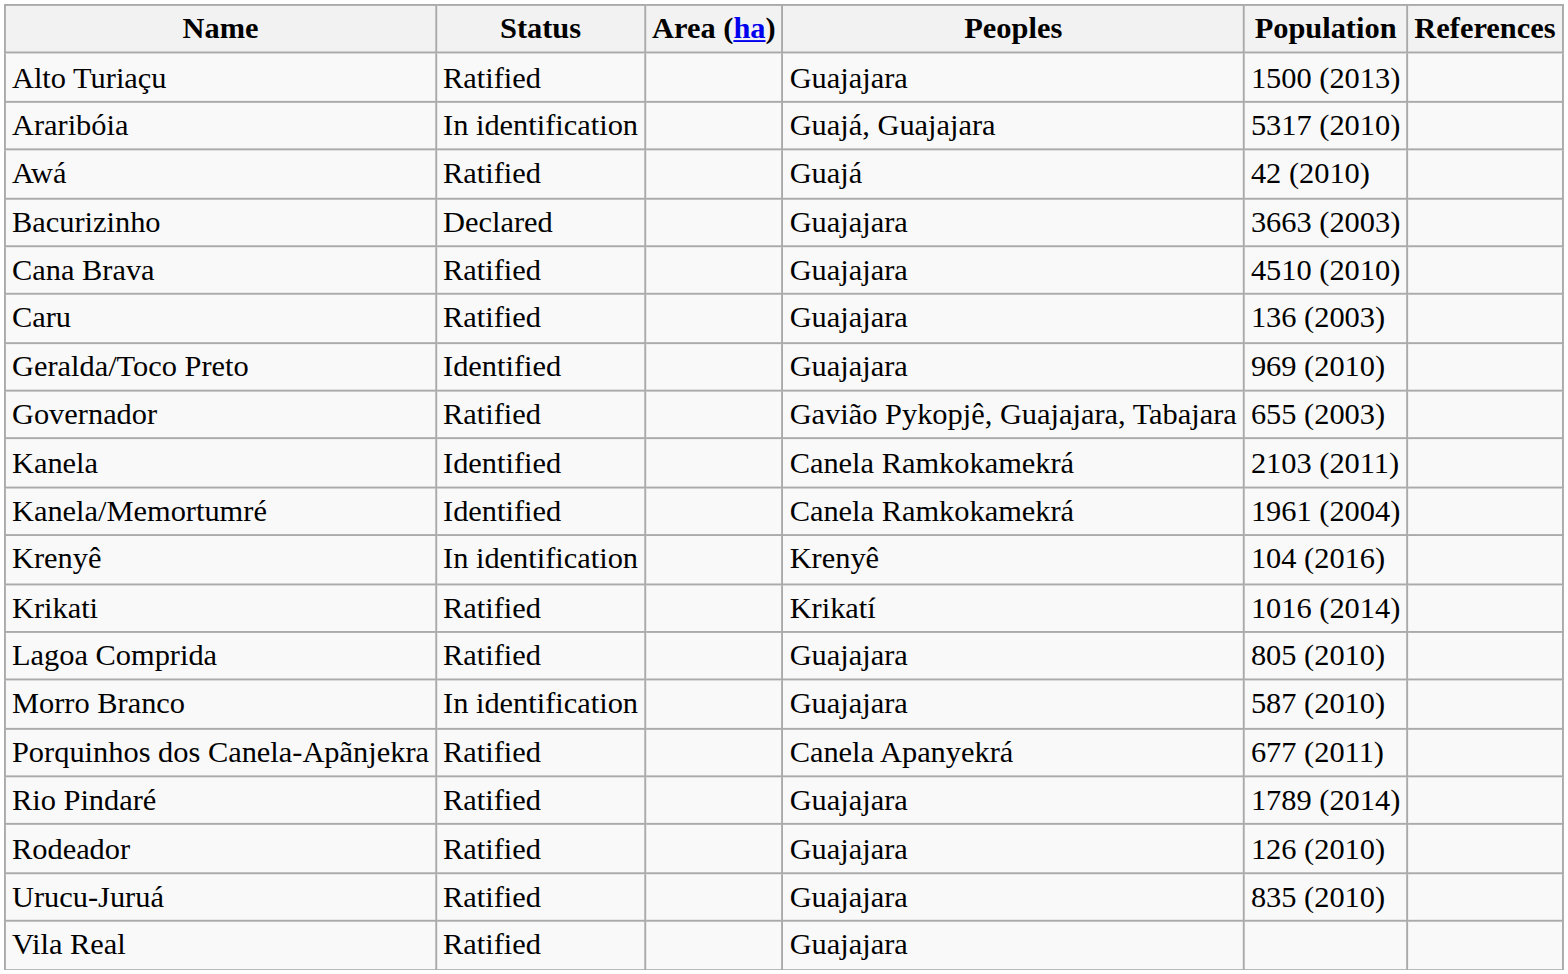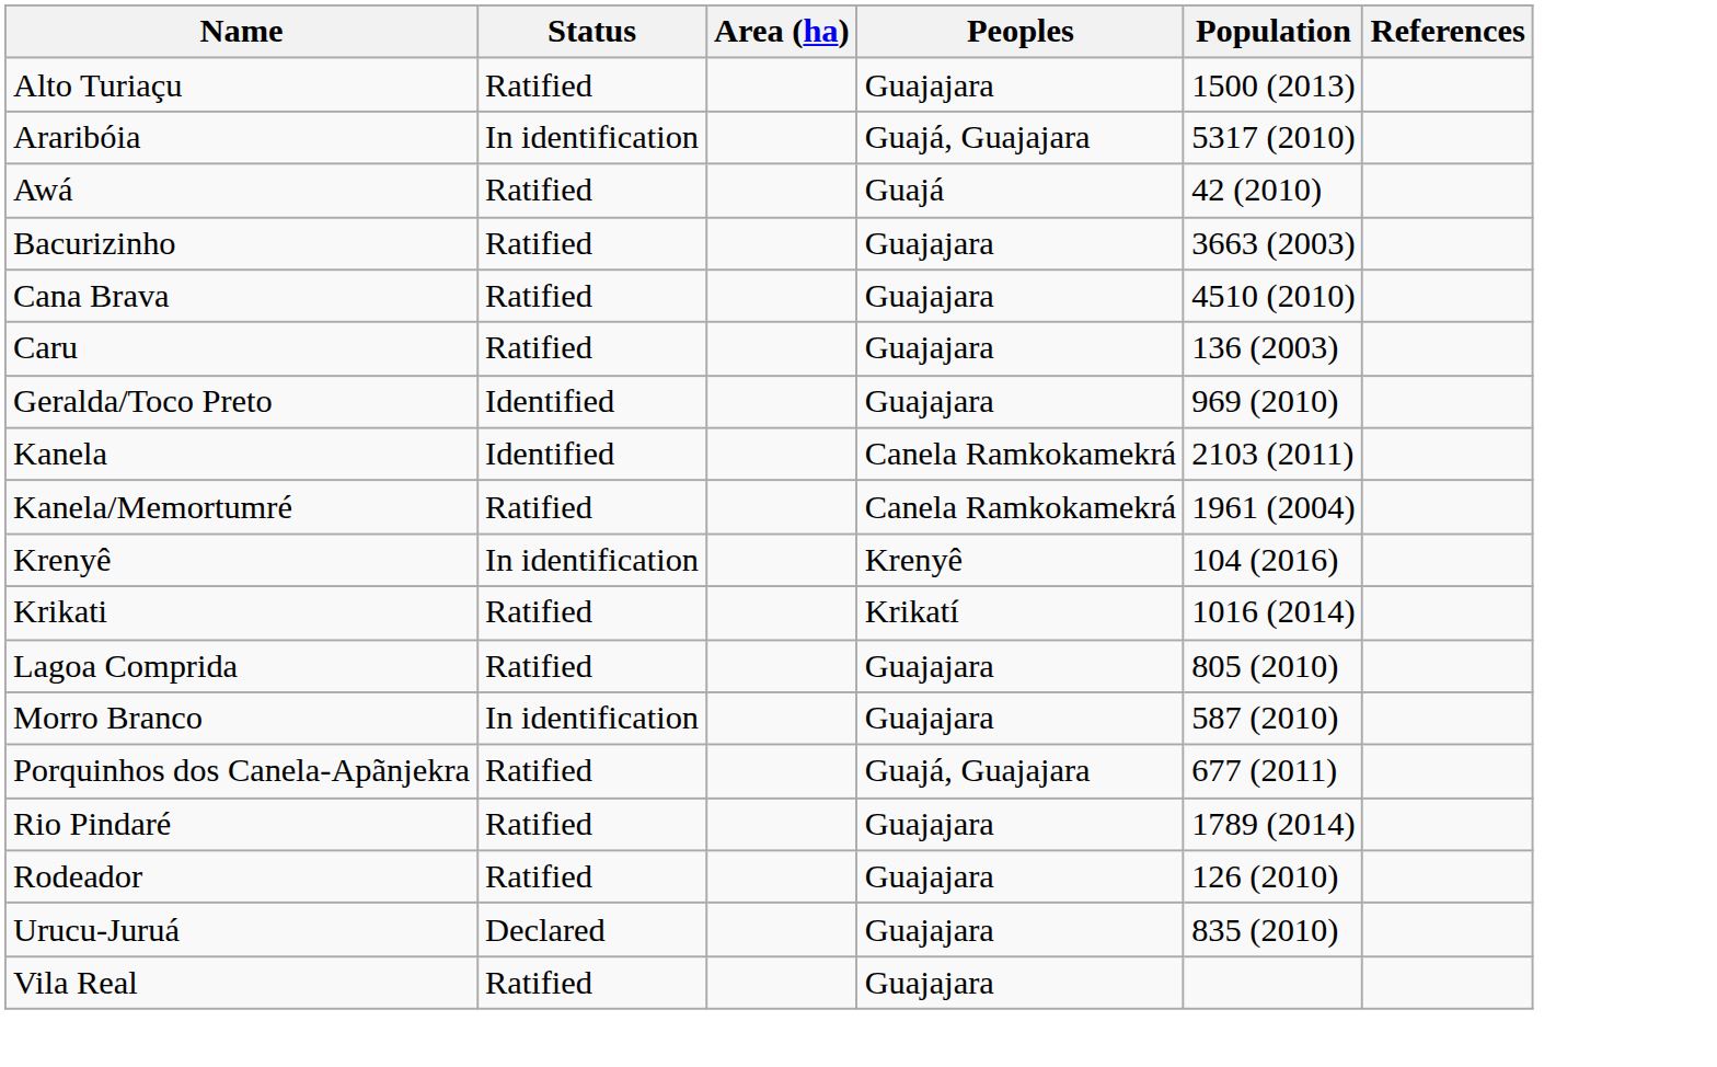 <table class="sortable wikitable">
 <tr>
 <th>Name</th>
 <th>Status</th>
 <th>Area (<a href='#'>ha</a>)</th>
 <th>Peoples</th>
 <th>Population</th>
 <th>References</th>
 </tr>
 <tr>
 <td>Alto Turiaçu</td>
 <td>Ratified</td>
 <td></td>
 <td>Guajajara</td>
 <td>1500 (2013)</td>
 <td></td>
 </tr>
 <tr>
 <td>Araribóia</td>
 <td>In identification</td>
 <td></td>
 <td>Guajá, Guajajara</td>
 <td>5317 (2010)</td>
 <td></td>
 </tr>
 <tr>
 <td>Awá</td>
 <td>Ratified</td>
 <td></td>
 <td>Guajá</td>
 <td>42 (2010)</td>
 <td></td>
 </tr>
 <tr>
 <td>Bacurizinho</td>
-<td>Declared</td>
+<td>Ratified</td>
 <td></td>
 <td>Guajajara</td>
 <td>3663 (2003)</td>
 <td></td>
 </tr>
 <tr>
 <td>Cana Brava</td>
 <td>Ratified</td>
 <td></td>
 <td>Guajajara</td>
 <td>4510 (2010)</td>
 <td></td>
 </tr>
 <tr>
 <td>Caru</td>
 <td>Ratified</td>
 <td></td>
 <td>Guajajara</td>
 <td>136 (2003)</td>
 <td></td>
 </tr>
 <tr>
 <td>Geralda/Toco Preto</td>
 <td>Identified</td>
 <td></td>
 <td>Guajajara</td>
 <td>969 (2010)</td>
 <td></td>
 </tr>
 <tr>
-<td>Governador</td>
-<td>Ratified</td>
-<td></td>
-<td>Gavião Pykopjê, Guajajara, Tabajara</td>
-<td>655 (2003)</td>
-<td></td>
-</tr>
-<tr>
 <td>Kanela</td>
 <td>Identified</td>
 <td></td>
 <td>Canela Ramkokamekrá</td>
 <td>2103 (2011)</td>
 <td></td>
 </tr>
 <tr>
 <td>Kanela/Memortumré</td>
-<td>Identified</td>
+<td>Ratified</td>
 <td></td>
 <td>Canela Ramkokamekrá</td>
 <td>1961 (2004)</td>
 <td></td>
 </tr>
 <tr>
 <td>Krenyê</td>
 <td>In identification</td>
 <td></td>
 <td>Krenyê</td>
 <td>104 (2016)</td>
 <td></td>
 </tr>
 <tr>
 <td>Krikati</td>
 <td>Ratified</td>
 <td></td>
 <td>Krikatí</td>
 <td>1016 (2014)</td>
 <td></td>
 </tr>
 <tr>
 <td>Lagoa Comprida</td>
 <td>Ratified</td>
 <td></td>
 <td>Guajajara</td>
 <td>805 (2010)</td>
 <td></td>
 </tr>
 <tr>
 <td>Morro Branco</td>
 <td>In identification</td>
 <td></td>
 <td>Guajajara</td>
 <td>587 (2010)</td>
 <td></td>
 </tr>
 <tr>
 <td>Porquinhos dos Canela-Apãnjekra</td>
 <td>Ratified</td>
 <td></td>
-<td>Canela Apanyekrá</td>
+<td>Guajá, Guajajara</td>
 <td>677 (2011)</td>
 <td></td>
 </tr>
 <tr>
 <td>Rio Pindaré</td>
 <td>Ratified</td>
 <td></td>
 <td>Guajajara</td>
 <td>1789 (2014)</td>
 <td></td>
 </tr>
 <tr>
 <td>Rodeador</td>
 <td>Ratified</td>
 <td></td>
 <td>Guajajara</td>
 <td>126 (2010)</td>
 <td></td>
 </tr>
 <tr>
 <td>Urucu-Juruá</td>
-<td>Ratified</td>
+<td>Declared</td>
 <td></td>
 <td>Guajajara</td>
 <td>835 (2010)</td>
 <td></td>
 </tr>
 <tr>
 <td>Vila Real</td>
 <td>Ratified</td>
 <td></td>
 <td>Guajajara</td>
 <td></td>
 <td></td>
 </tr>
 </table>
